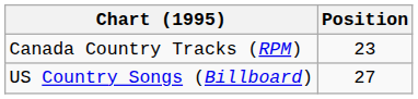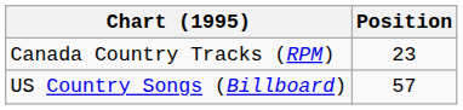 <table class="wikitable sortable">
 <tr>
 <th scope="col">Chart (1995)</th>
 <th scope="col">Position</th>
 </tr>
 <tr>
 <td>Canada Country Tracks (<em><a href='#'>RPM</a></em>)</td>
 <td align="center">23</td>
 </tr>
 <tr>
 <td>US <a href='#'>Country Songs</a> (<em><a href='#'>Billboard</a></em>)</td>
-<td align="center">27</td>
+<td align="center">57</td>
 </tr>
 </table>
